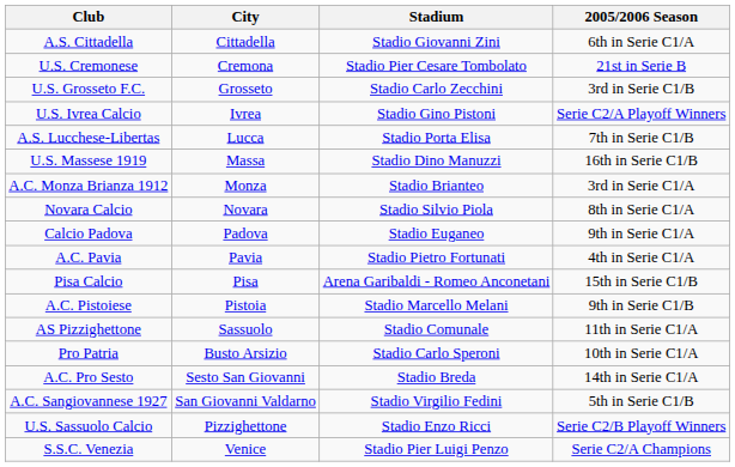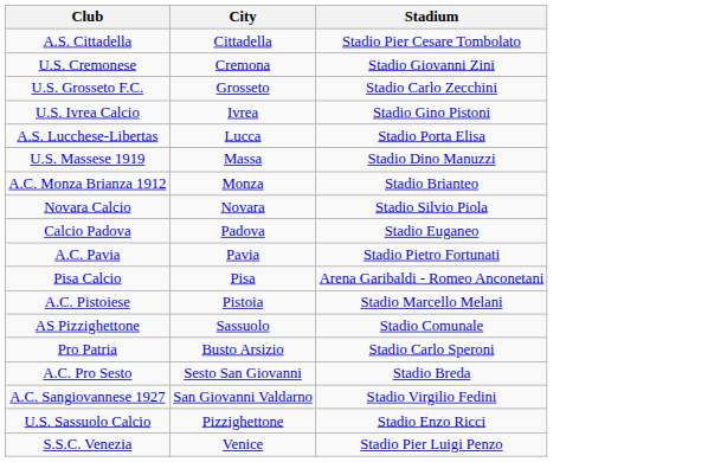 <table class="wikitable" style="text-align: center;">
 <tr>
 <th>Club</th>
 <th>City</th>
 <th>Stadium</th>
-<th>2005/2006 Season</th>
 </tr>
 <tr>
 <td><a href='#'>A.S. Cittadella</a></td>
 <td><a href='#'>Cittadella</a></td>
-<td><a href='#'>Stadio Giovanni Zini</a></td>
-<td>6th in Serie C1/A</td>
+<td><a href='#'>Stadio Pier Cesare Tombolato</a></td>
 </tr>
 <tr>
 <td><a href='#'>U.S. Cremonese</a></td>
 <td><a href='#'>Cremona</a></td>
-<td><a href='#'>Stadio Pier Cesare Tombolato</a></td>
-<td><a href='#'>21st in Serie B</a></td>
+<td><a href='#'>Stadio Giovanni Zini</a></td>
 </tr>
 <tr>
 <td><a href='#'>U.S. Grosseto F.C.</a></td>
 <td><a href='#'>Grosseto</a></td>
 <td><a href='#'>Stadio Carlo Zecchini</a></td>
-<td>3rd in Serie C1/B</td>
 </tr>
 <tr>
 <td><a href='#'>U.S. Ivrea Calcio</a></td>
 <td><a href='#'>Ivrea</a></td>
 <td><a href='#'>Stadio Gino Pistoni</a></td>
-<td><a href='#'>Serie C2/A Playoff Winners</a></td>
 </tr>
 <tr>
 <td><a href='#'>A.S. Lucchese-Libertas</a></td>
 <td><a href='#'>Lucca</a></td>
 <td><a href='#'>Stadio Porta Elisa</a></td>
-<td>7th in Serie C1/B</td>
 </tr>
 <tr>
 <td><a href='#'>U.S. Massese 1919</a></td>
 <td><a href='#'>Massa</a></td>
 <td><a href='#'>Stadio Dino Manuzzi</a></td>
-<td>16th in Serie C1/B</td>
 </tr>
 <tr>
 <td><a href='#'>A.C. Monza Brianza 1912</a></td>
 <td><a href='#'>Monza</a></td>
 <td><a href='#'>Stadio Brianteo</a></td>
-<td>3rd in Serie C1/A</td>
 </tr>
 <tr>
 <td><a href='#'>Novara Calcio</a></td>
 <td><a href='#'>Novara</a></td>
 <td><a href='#'>Stadio Silvio Piola</a></td>
-<td>8th in Serie C1/A</td>
 </tr>
 <tr>
 <td><a href='#'>Calcio Padova</a></td>
 <td><a href='#'>Padova</a></td>
 <td><a href='#'>Stadio Euganeo</a></td>
-<td>9th in Serie C1/A</td>
 </tr>
 <tr>
 <td><a href='#'>A.C. Pavia</a></td>
 <td><a href='#'>Pavia</a></td>
 <td><a href='#'>Stadio Pietro Fortunati</a></td>
-<td>4th in Serie C1/A</td>
 </tr>
 <tr>
 <td><a href='#'>Pisa Calcio</a></td>
 <td><a href='#'>Pisa</a></td>
 <td><a href='#'>Arena Garibaldi - Romeo Anconetani</a></td>
-<td>15th in Serie C1/B</td>
 </tr>
 <tr>
 <td><a href='#'>A.C. Pistoiese</a></td>
 <td><a href='#'>Pistoia</a></td>
 <td><a href='#'>Stadio Marcello Melani</a></td>
-<td>9th in Serie C1/B</td>
 </tr>
 <tr>
 <td><a href='#'>AS Pizzighettone</a></td>
 <td><a href='#'>Sassuolo</a></td>
 <td><a href='#'>Stadio Comunale</a></td>
-<td>11th in Serie C1/A</td>
 </tr>
 <tr>
 <td><a href='#'>Pro Patria</a></td>
 <td><a href='#'>Busto Arsizio</a></td>
 <td><a href='#'>Stadio Carlo Speroni</a></td>
-<td>10th in Serie C1/A</td>
 </tr>
 <tr>
 <td><a href='#'>A.C. Pro Sesto</a></td>
 <td><a href='#'>Sesto San Giovanni</a></td>
 <td><a href='#'>Stadio Breda</a></td>
-<td>14th in Serie C1/A</td>
 </tr>
 <tr>
 <td><a href='#'>A.C. Sangiovannese 1927</a></td>
 <td><a href='#'>San Giovanni Valdarno</a></td>
 <td><a href='#'>Stadio Virgilio Fedini</a></td>
-<td>5th in Serie C1/B</td>
 </tr>
 <tr>
 <td><a href='#'>U.S. Sassuolo Calcio</a></td>
 <td><a href='#'>Pizzighettone</a></td>
 <td><a href='#'>Stadio Enzo Ricci</a></td>
-<td><a href='#'>Serie C2/B Playoff Winners</a></td>
 </tr>
 <tr>
 <td><a href='#'>S.S.C. Venezia</a></td>
 <td><a href='#'>Venice</a></td>
 <td><a href='#'>Stadio Pier Luigi Penzo</a></td>
-<td><a href='#'>Serie C2/A Champions</a></td>
 </tr>
 </table>
